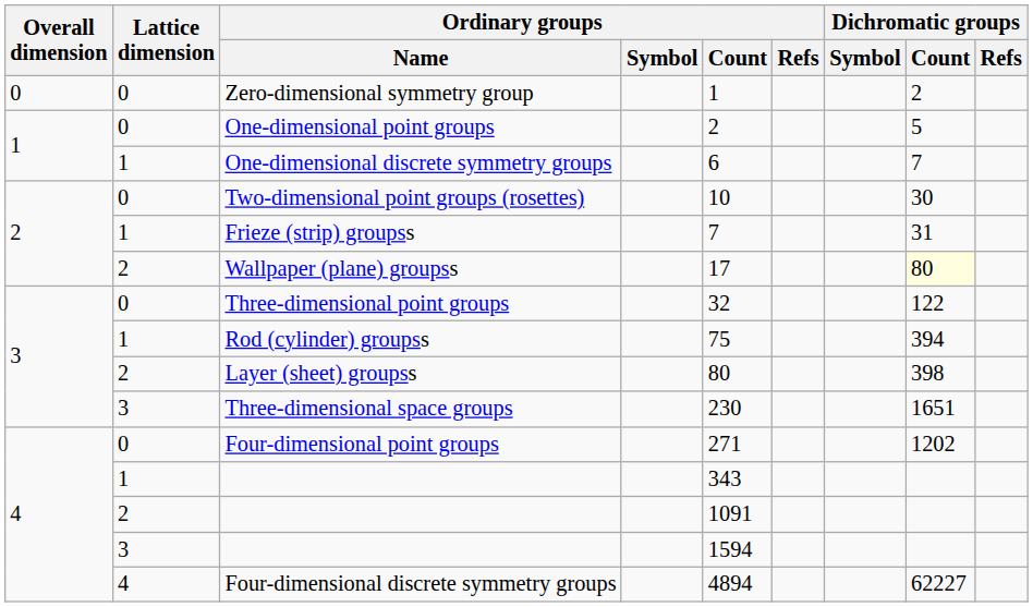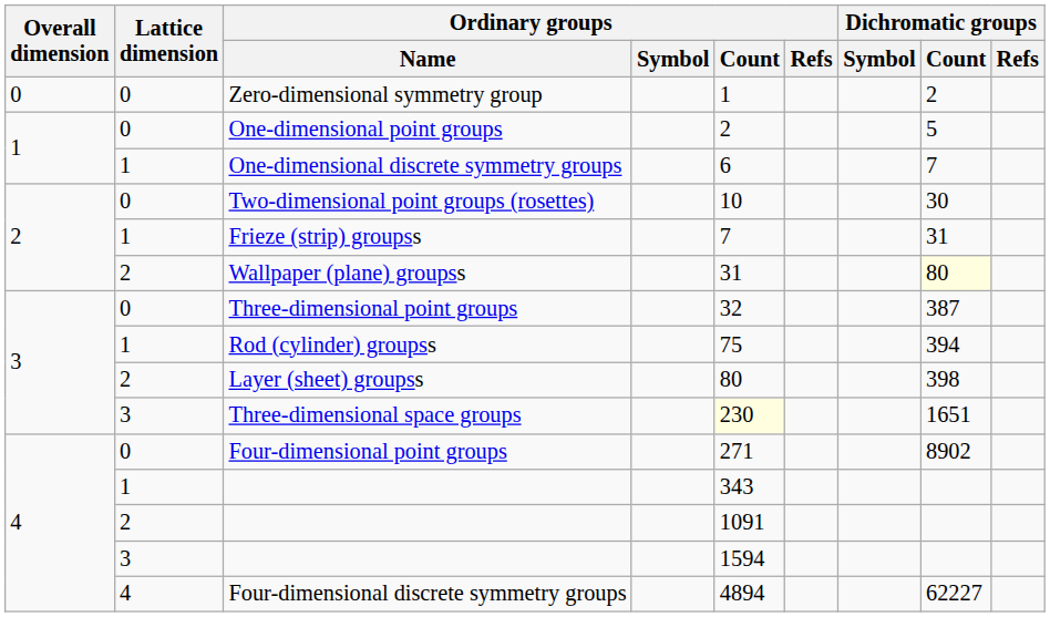 <table class="wikitable">
 <tr>
 <th rowspan=2>Overall <br>dimension</th>
 <th rowspan=2>Lattice <br>dimension</th>
 <th rowspan=1 colspan=4>Ordinary groups</th>
 <th rowspan=1 colspan=3>Dichromatic groups</th>
 </tr>
 <tr>
 <th>Name</th>
 <th>Symbol</th>
 <th>Count</th>
 <th>Refs</th>
 <th>Symbol</th>
 <th>Count</th>
 <th>Refs</th>
 </tr>
 <tr>
 <td>0</td>
 <td>0</td>
 <td>Zero-dimensional symmetry group</td>
 <td></td>
 <td>1</td>
 <td></td>
 <td></td>
 <td>2</td>
 <td></td>
 </tr>
 <tr>
 <td rowspan=2>1</td>
 <td>0</td>
 <td><a href='#'>One-dimensional point groups</a></td>
 <td></td>
 <td>2</td>
 <td></td>
 <td></td>
 <td>5</td>
 <td></td>
 </tr>
 <tr>
 <td>1</td>
 <td><a href='#'>One-dimensional discrete symmetry groups</a></td>
 <td></td>
 <td>6</td>
 <td></td>
 <td></td>
 <td>7</td>
 <td></td>
 </tr>
 <tr>
 <td rowspan=3>2</td>
 <td>0</td>
 <td><a href='#'>Two-dimensional point groups (rosettes)</a></td>
 <td></td>
 <td>10</td>
 <td></td>
 <td></td>
 <td>30</td>
 <td></td>
 </tr>
 <tr>
 <td>1</td>
 <td><a href='#'>Frieze (strip) groups</a>s</td>
 <td></td>
 <td>7</td>
 <td></td>
 <td></td>
 <td>31</td>
 <td></td>
 </tr>
 <tr>
 <td>2</td>
 <td><a href='#'>Wallpaper (plane) groups</a>s</td>
 <td></td>
-<td>17</td>
+<td>31</td>
 <td></td>
 <td></td>
 <td style="background: lightyellow;">80</td>
 <td></td>
 </tr>
 <tr>
 <td rowspan=4>3</td>
 <td>0</td>
 <td><a href='#'>Three-dimensional point groups</a></td>
 <td></td>
 <td>32</td>
 <td></td>
 <td></td>
-<td>122</td>
+<td>387</td>
 <td></td>
 </tr>
 <tr>
 <td>1</td>
 <td><a href='#'>Rod (cylinder) groups</a>s</td>
 <td></td>
 <td>75</td>
 <td></td>
 <td></td>
 <td>394</td>
 <td></td>
 </tr>
 <tr>
 <td>2</td>
 <td><a href='#'>Layer (sheet) groups</a>s</td>
 <td></td>
 <td>80</td>
 <td></td>
 <td></td>
 <td>398</td>
 <td></td>
 </tr>
 <tr>
 <td>3</td>
 <td><a href='#'>Three-dimensional space groups</a></td>
 <td></td>
-<td>230</td>
+<td style="background: lightyellow;">230</td>
 <td></td>
 <td></td>
 <td>1651</td>
 <td></td>
 </tr>
 <tr>
 <td rowspan=5>4</td>
 <td>0</td>
 <td><a href='#'>Four-dimensional point groups</a></td>
 <td></td>
 <td>271</td>
 <td></td>
 <td></td>
-<td>1202</td>
+<td>8902</td>
 <td></td>
 </tr>
 <tr>
 <td>1</td>
 <td></td>
 <td></td>
 <td>343</td>
 <td></td>
 <td></td>
 <td></td>
 <td></td>
 </tr>
 <tr>
 <td>2</td>
 <td></td>
 <td></td>
 <td>1091</td>
 <td></td>
 <td></td>
 <td></td>
 <td></td>
 </tr>
 <tr>
 <td>3</td>
 <td></td>
 <td></td>
 <td>1594</td>
 <td></td>
 <td></td>
 <td></td>
 <td></td>
 </tr>
 <tr>
 <td>4</td>
 <td>Four-dimensional discrete symmetry groups</td>
 <td></td>
 <td>4894</td>
 <td></td>
 <td></td>
 <td>62227</td>
 <td></td>
 </tr>
 </table>
